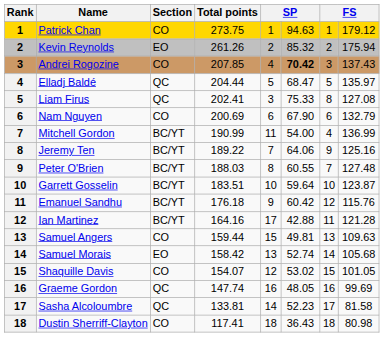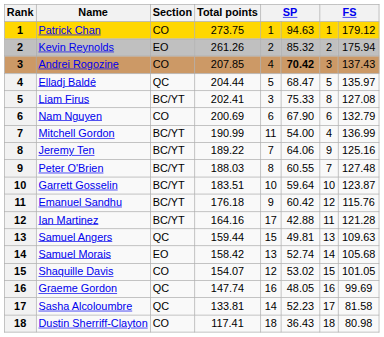 <table class="wikitable sortable">
 <tr>
 <th>Rank</th>
 <th>Name</th>
 <th>Section</th>
 <th>Total points</th>
 <th colspan="2" width="80px"><a href='#'>SP</a></th>
 <th colspan="2" width="80px"><a href='#'>FS</a></th>
 </tr>
 <tr bgcolor="gold">
 <td align="center"><strong>1</strong></td>
 <td><a href='#'>Patrick Chan</a></td>
 <td>CO</td>
 <td align="center">273.75</td>
 <td align="center">1</td>
 <td align="center">94.63</td>
 <td align="center">1</td>
 <td align="center">179.12</td>
 </tr>
 <tr bgcolor="silver">
 <td align="center"><strong>2</strong></td>
 <td><a href='#'>Kevin Reynolds</a></td>
 <td>EO</td>
 <td align="center">261.26</td>
 <td align="center">2</td>
 <td align="center">85.32</td>
 <td align="center">2</td>
 <td align="center">175.94</td>
 </tr>
 <tr bgcolor="cc9966">
 <td align="center"><strong>3</strong></td>
 <td><a href='#'>Andrei Rogozine</a></td>
 <td>CO</td>
 <td align="center">207.85</td>
 <td align="center">4</td>
 <td align="center"><strong>70.42</strong></td>
 <td align="center">3</td>
 <td align="center">137.43</td>
 </tr>
 <tr>
 <th>4</th>
 <td><a href='#'>Elladj Baldé</a></td>
 <td>QC</td>
 <td align="center">204.44</td>
 <td align="center">5</td>
 <td align="center">68.47</td>
 <td align="center">5</td>
 <td align="center">135.97</td>
 </tr>
 <tr>
 <th>5</th>
 <td><a href='#'>Liam Firus</a></td>
-<td>QC</td>
+<td>BC/YT</td>
 <td align="center">202.41</td>
 <td align="center">3</td>
 <td align="center">75.33</td>
 <td align="center">8</td>
 <td align="center">127.08</td>
 </tr>
 <tr>
 <th>6</th>
 <td><a href='#'>Nam Nguyen</a></td>
 <td>CO</td>
 <td align="center">200.69</td>
 <td align="center">6</td>
 <td align="center">67.90</td>
 <td align="center">6</td>
 <td align="center">132.79</td>
 </tr>
 <tr>
 <th>7</th>
 <td><a href='#'>Mitchell Gordon</a></td>
 <td>BC/YT</td>
 <td align="center">190.99</td>
 <td align="center">11</td>
 <td align="center">54.00</td>
 <td align="center">4</td>
 <td align="center">136.99</td>
 </tr>
 <tr>
 <th>8</th>
 <td><a href='#'>Jeremy Ten</a></td>
 <td>BC/YT</td>
 <td align="center">189.22</td>
 <td align="center">7</td>
 <td align="center">64.06</td>
 <td align="center">9</td>
 <td align="center">125.16</td>
 </tr>
 <tr>
 <th>9</th>
 <td><a href='#'>Peter O'Brien</a></td>
 <td>BC/YT</td>
 <td align="center">188.03</td>
 <td align="center">8</td>
 <td align="center">60.55</td>
 <td align="center">7</td>
 <td align="center">127.48</td>
 </tr>
 <tr>
 <th>10</th>
 <td><a href='#'>Garrett Gosselin</a></td>
 <td>BC/YT</td>
 <td align="center">183.51</td>
 <td align="center">10</td>
 <td align="center">59.64</td>
 <td align="center">10</td>
 <td align="center">123.87</td>
 </tr>
 <tr>
 <th>11</th>
 <td><a href='#'>Emanuel Sandhu</a></td>
 <td>BC/YT</td>
 <td align="center">176.18</td>
 <td align="center">9</td>
 <td align="center">60.42</td>
 <td align="center">12</td>
 <td align="center">115.76</td>
 </tr>
 <tr>
 <th>12</th>
 <td><a href='#'>Ian Martinez</a></td>
 <td>BC/YT</td>
 <td align="center">164.16</td>
 <td align="center">17</td>
 <td align="center">42.88</td>
 <td align="center">11</td>
 <td align="center">121.28</td>
 </tr>
 <tr>
 <th>13</th>
 <td><a href='#'>Samuel Angers</a></td>
-<td>CO</td>
+<td>QC</td>
 <td align="center">159.44</td>
 <td align="center">15</td>
 <td align="center">49.81</td>
 <td align="center">13</td>
 <td align="center">109.63</td>
 </tr>
 <tr>
 <th>14</th>
 <td><a href='#'>Samuel Morais</a></td>
 <td>EO</td>
 <td align="center">158.42</td>
 <td align="center">13</td>
 <td align="center">52.74</td>
 <td align="center">14</td>
 <td align="center">105.68</td>
 </tr>
 <tr>
 <th>15</th>
 <td><a href='#'>Shaquille Davis</a></td>
 <td>CO</td>
 <td align="center">154.07</td>
 <td align="center">12</td>
 <td align="center">53.02</td>
 <td align="center">15</td>
 <td align="center">101.05</td>
 </tr>
 <tr>
 <th>16</th>
 <td><a href='#'>Graeme Gordon</a></td>
 <td>QC</td>
 <td align="center">147.74</td>
 <td align="center">16</td>
 <td align="center">48.05</td>
 <td align="center">16</td>
 <td align="center">99.69</td>
 </tr>
 <tr>
 <th>17</th>
 <td><a href='#'>Sasha Alcoloumbre</a></td>
 <td>QC</td>
 <td align="center">133.81</td>
 <td align="center">14</td>
 <td align="center">52.23</td>
 <td align="center">17</td>
 <td align="center">81.58</td>
 </tr>
 <tr>
 <th>18</th>
 <td><a href='#'>Dustin Sherriff-Clayton</a></td>
 <td>CO</td>
 <td align="center">117.41</td>
 <td align="center">18</td>
 <td align="center">36.43</td>
 <td align="center">18</td>
 <td align="center">80.98</td>
 </tr>
 </table>
